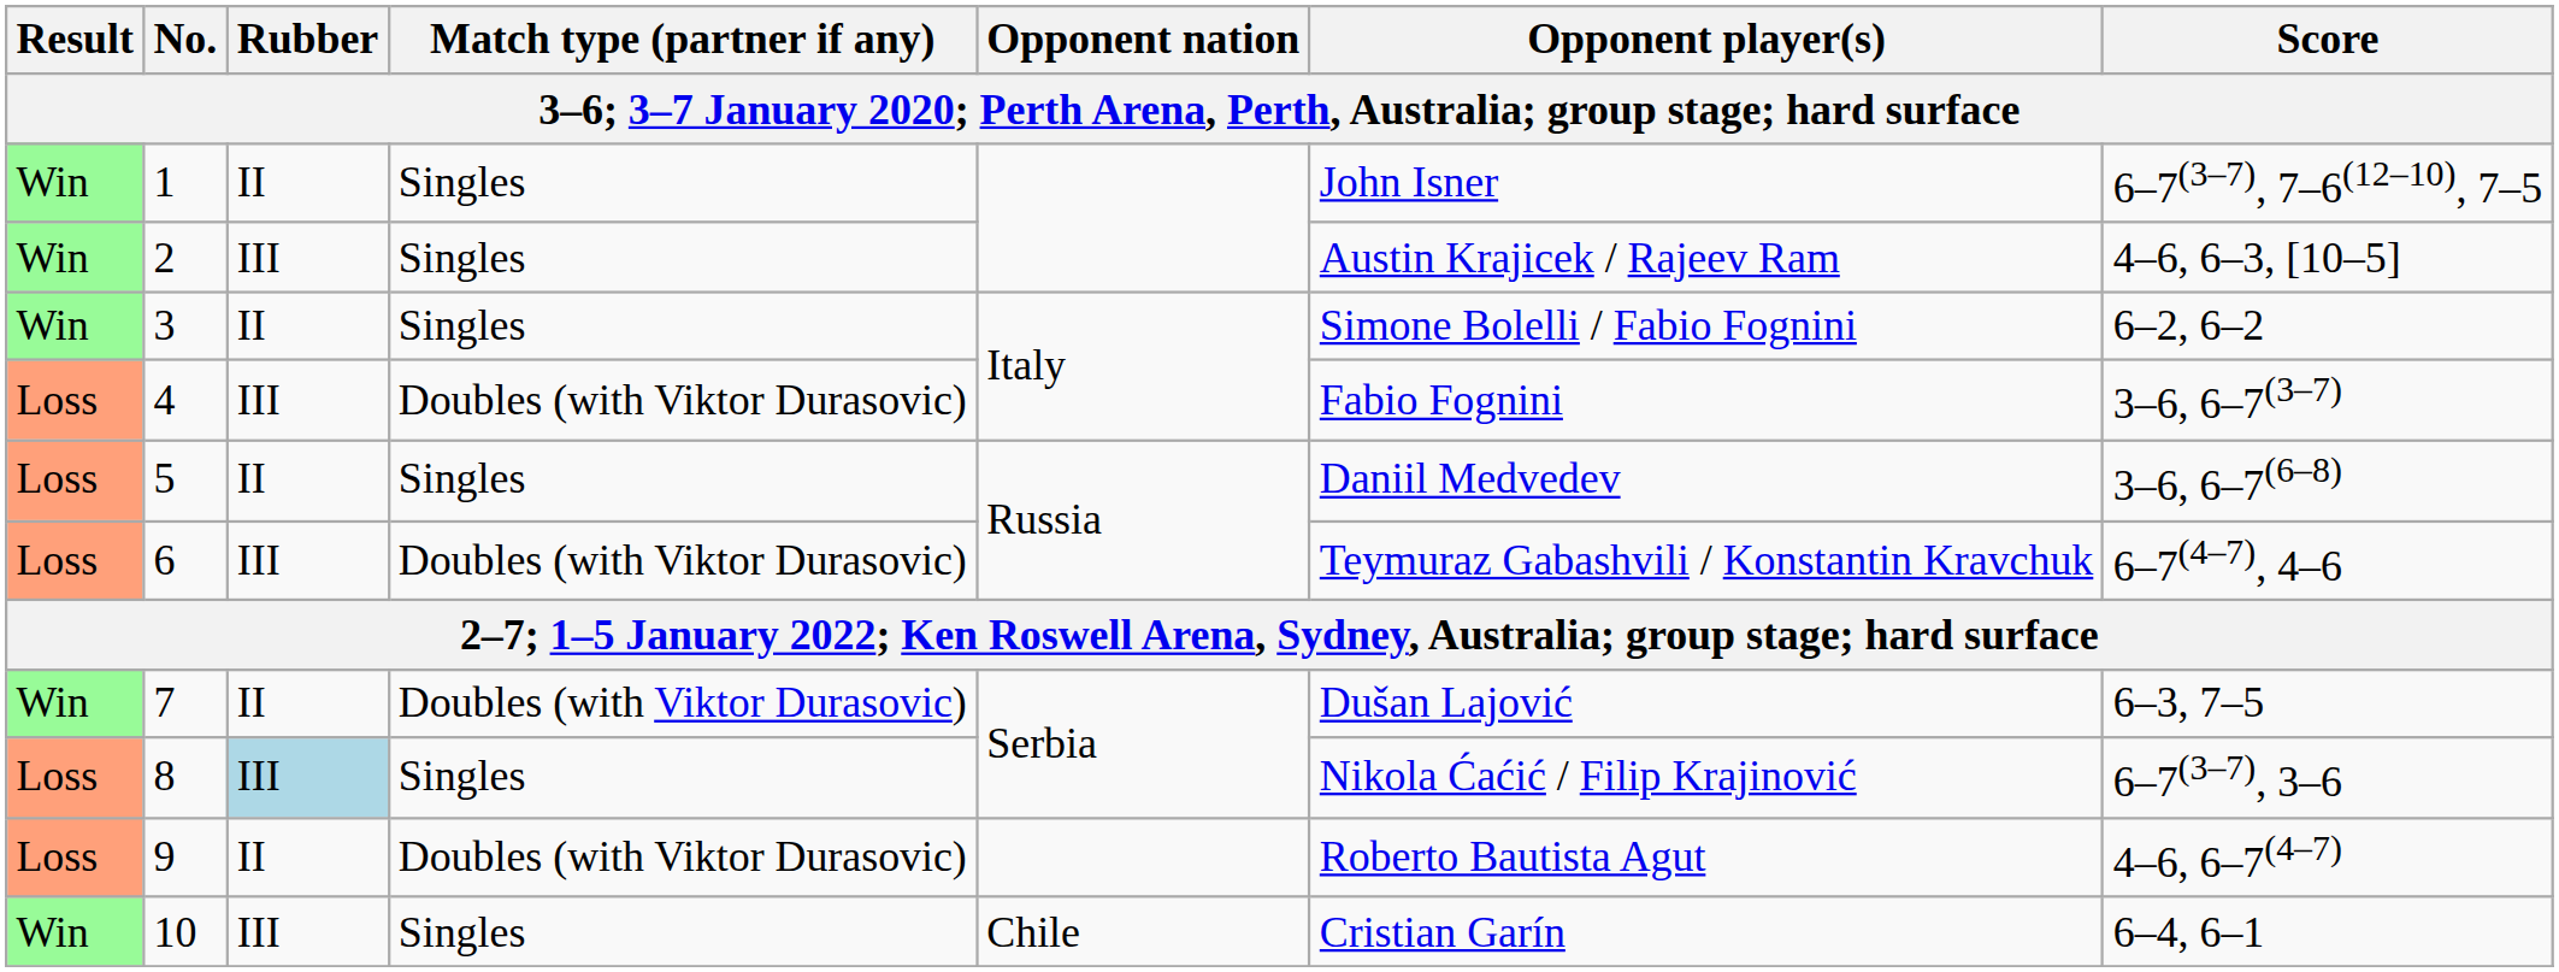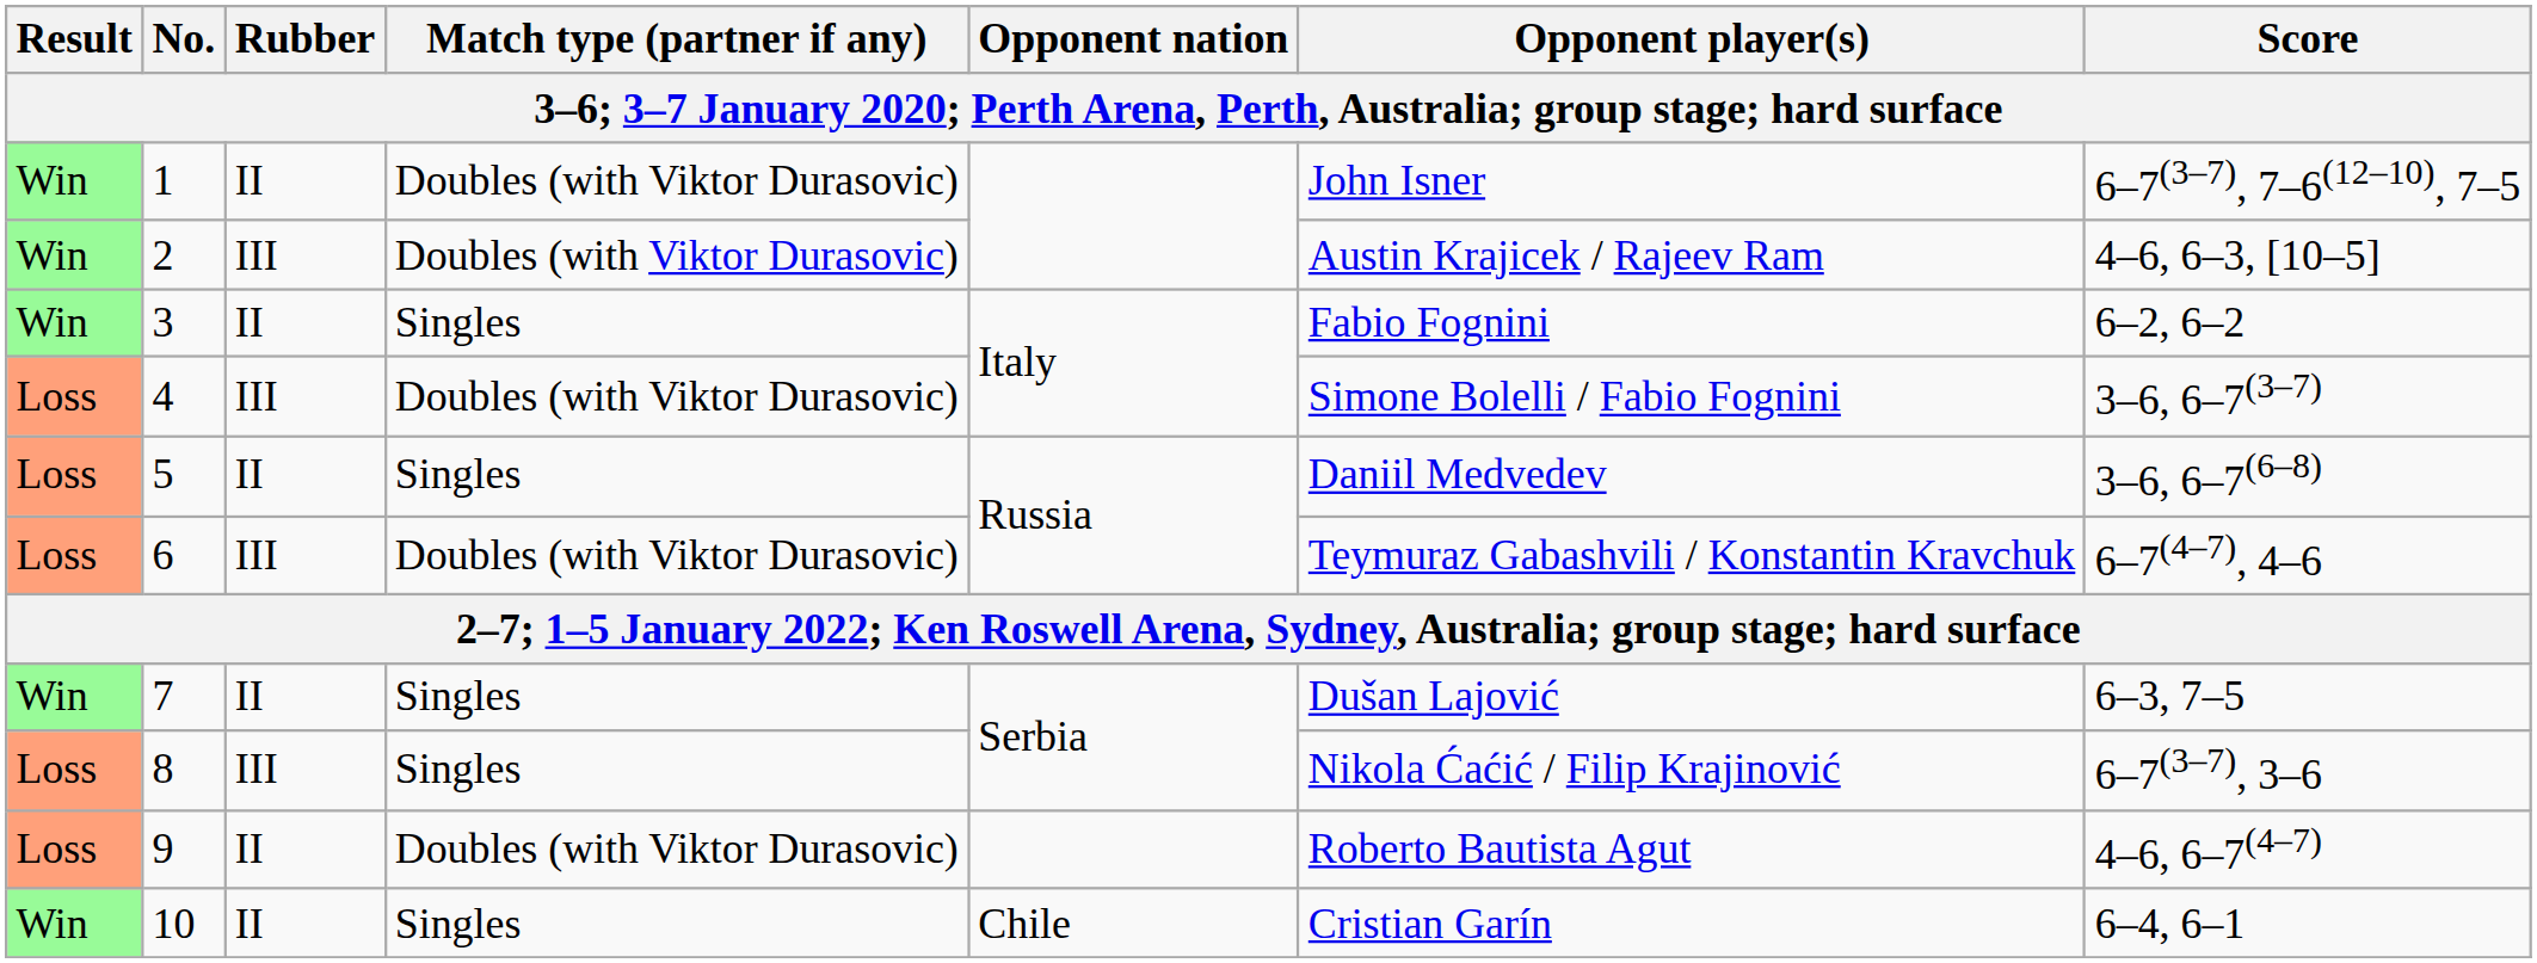 <table class=wikitable>
 <tr>
 <th>Result</th>
 <th>No.</th>
 <th>Rubber</th>
 <th>Match type (partner if any)</th>
 <th>Opponent nation</th>
 <th>Opponent player(s)</th>
 <th>Score</th>
 </tr>
 <tr>
 <th colspan=7>3–6; <a href='#'>3–7 January 2020</a>; <a href='#'>Perth Arena</a>, <a href='#'>Perth</a>, Australia; group stage; hard surface</th>
 </tr>
 <tr>
 <td bgcolor=98FB98>Win</td>
 <td>1</td>
 <td>II</td>
-<td>Singles</td>
+<td>Doubles (with Viktor Durasovic)</td>
 <td rowspan=2></td>
 <td><a href='#'>John Isner</a></td>
 <td>6–7<sup>(3–7)</sup>, 7–6<sup>(12–10)</sup>, 7–5</td>
 </tr>
 <tr>
 <td bgcolor=98FB98>Win</td>
 <td>2</td>
 <td>III</td>
-<td>Singles</td>
+<td>Doubles (with <a href='#'>Viktor Durasovic</a>)</td>
 <td><a href='#'>Austin Krajicek</a> / <a href='#'>Rajeev Ram</a></td>
 <td>4–6, 6–3, [10–5]</td>
 </tr>
 <tr>
 <td bgcolor=98FB98>Win</td>
 <td>3</td>
 <td>II</td>
 <td>Singles</td>
 <td rowspan=2> Italy</td>
-<td><a href='#'>Simone Bolelli</a> / <a href='#'>Fabio Fognini</a></td>
+<td><a href='#'>Fabio Fognini</a></td>
 <td>6–2, 6–2</td>
 </tr>
 <tr>
 <td bgcolor=FFA07A>Loss</td>
 <td>4</td>
 <td>III</td>
 <td>Doubles (with Viktor Durasovic)</td>
-<td><a href='#'>Fabio Fognini</a></td>
+<td><a href='#'>Simone Bolelli</a> / <a href='#'>Fabio Fognini</a></td>
 <td>3–6, 6–7<sup>(3–7)</sup></td>
 </tr>
 <tr>
 <td bgcolor=FFA07A>Loss</td>
 <td>5</td>
 <td>II</td>
 <td>Singles</td>
 <td rowspan=2> Russia</td>
 <td><a href='#'>Daniil Medvedev</a></td>
 <td>3–6, 6–7<sup>(6–8)</sup></td>
 </tr>
 <tr>
 <td bgcolor=FFA07A>Loss</td>
 <td>6</td>
 <td>III</td>
 <td>Doubles (with Viktor Durasovic)</td>
 <td><a href='#'>Teymuraz Gabashvili</a> / <a href='#'>Konstantin Kravchuk</a></td>
 <td>6–7<sup>(4–7)</sup>, 4–6</td>
 </tr>
 <tr>
 <th colspan=7>2–7; <a href='#'>1–5 January 2022</a>; <a href='#'>Ken Roswell Arena</a>, <a href='#'>Sydney</a>, Australia; group stage; hard surface</th>
 </tr>
 <tr>
 <td bgcolor=98FB98>Win</td>
 <td>7</td>
 <td>II</td>
-<td>Doubles (with <a href='#'>Viktor Durasovic</a>)</td>
+<td>Singles</td>
 <td rowspan=2> Serbia</td>
 <td><a href='#'>Dušan Lajović</a></td>
 <td>6–3, 7–5</td>
 </tr>
 <tr>
 <td bgcolor=FFA07A>Loss</td>
 <td>8</td>
-<td style="background: lightblue;">III</td>
+<td>III</td>
 <td>Singles</td>
 <td><a href='#'>Nikola Ćaćić</a> / <a href='#'>Filip Krajinović</a></td>
 <td>6–7<sup>(3–7)</sup>, 3–6</td>
 </tr>
 <tr>
 <td bgcolor=FFA07A>Loss</td>
 <td>9</td>
 <td>II</td>
 <td>Doubles (with Viktor Durasovic)</td>
 <td></td>
 <td><a href='#'>Roberto Bautista Agut</a></td>
 <td>4–6, 6–7<sup>(4–7)</sup></td>
 </tr>
 <tr>
 <td bgcolor=98FB98>Win</td>
 <td>10</td>
-<td>III</td>
+<td>II</td>
 <td>Singles</td>
 <td> Chile</td>
 <td><a href='#'>Cristian Garín</a></td>
 <td>6–4, 6–1</td>
 </tr>
 <tr>
 </tr>
 </table>
